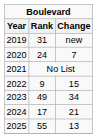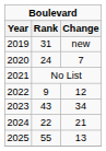 <table class="wikitable" style="font-size: 90%; text-align: center;">
 <tr>
 <td colspan="3"><strong>Boulevard</strong></td>
 </tr>
 <tr>
 <th>Year</th>
 <th>Rank</th>
 <th>Change</th>
 </tr>
 <tr>
 <td>2019</td>
 <td>31</td>
 <td>new</td>
 </tr>
 <tr>
 <td>2020</td>
 <td>24</td>
 <td> 7</td>
 </tr>
 <tr>
 <td>2021</td>
 <td colspan="2">No List</td>
 </tr>
 <tr>
 <td>2022</td>
 <td>9</td>
-<td> 15</td>
+<td> 12</td>
 </tr>
 <tr>
 <td>2023</td>
-<td>49</td>
+<td>43</td>
 <td> 34</td>
 </tr>
 <tr>
 <td>2024</td>
-<td>17</td>
+<td>22</td>
 <td> 21</td>
 </tr>
 <tr>
 <td>2025</td>
 <td>55</td>
 <td> 13</td>
 </tr>
 <tr>
 </tr>
 </table>
